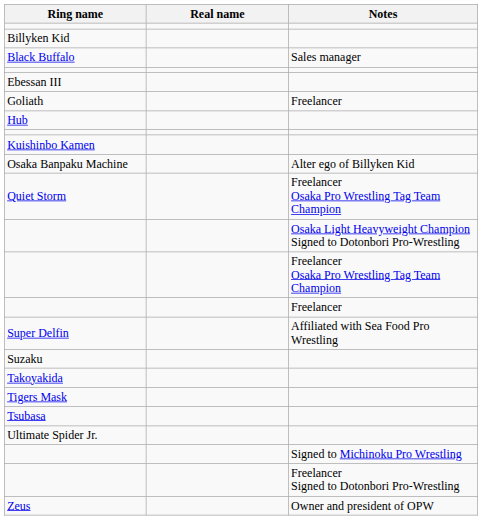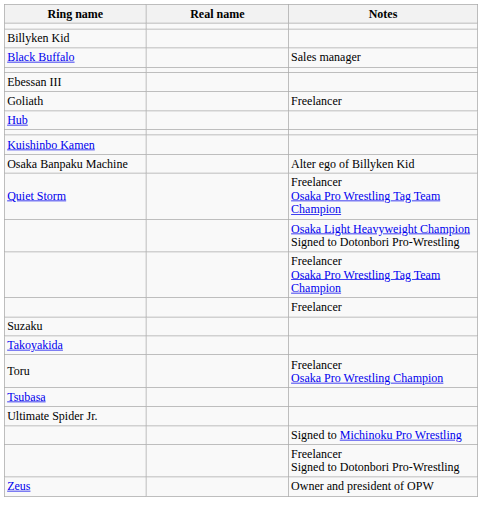 <table class="wikitable sortable" align="left center" width="50%">
 <tr>
 <th width="30%">Ring name</th>
 <th width="30%">Real name</th>
 <th width="40%">Notes</th>
 </tr>
 <tr>
 <td></td>
 <td></td>
 <td></td>
 </tr>
 <tr>
 <td>Billyken Kid</td>
 <td></td>
 <td></td>
 </tr>
 <tr>
 <td><a href='#'>Black Buffalo</a></td>
 <td></td>
 <td>Sales manager</td>
 </tr>
 <tr>
 <td></td>
 <td></td>
 <td></td>
 </tr>
 <tr>
 <td>Ebessan III</td>
 <td></td>
 <td></td>
 </tr>
 <tr>
 <td>Goliath</td>
 <td></td>
 <td>Freelancer</td>
 </tr>
 <tr>
 <td><a href='#'>Hub</a></td>
 <td></td>
 <td></td>
 </tr>
 <tr>
 <td></td>
 <td></td>
 <td></td>
 </tr>
 <tr>
 <td><a href='#'>Kuishinbo Kamen</a></td>
 <td></td>
 <td></td>
 </tr>
 <tr>
 <td>Osaka Banpaku Machine</td>
 <td></td>
 <td>Alter ego of Billyken Kid</td>
 </tr>
 <tr>
 <td><a href='#'>Quiet Storm</a></td>
 <td></td>
 <td>Freelancer<br><a href='#'>Osaka Pro Wrestling Tag Team Champion</a></td>
 </tr>
 <tr>
 <td></td>
 <td></td>
 <td><a href='#'>Osaka Light Heavyweight Champion</a><br>Signed to Dotonbori Pro-Wrestling</td>
 </tr>
 <tr>
 <td></td>
 <td></td>
 <td>Freelancer<br><a href='#'>Osaka Pro Wrestling Tag Team Champion</a></td>
 </tr>
 <tr>
 <td></td>
 <td></td>
 <td>Freelancer</td>
 </tr>
 <tr>
-<td><a href='#'>Super Delfin</a></td>
-<td></td>
-<td>Affiliated with Sea Food Pro Wrestling</td>
-</tr>
-<tr>
 <td>Suzaku</td>
 <td></td>
 <td></td>
 </tr>
 <tr>
 <td><a href='#'>Takoyakida</a></td>
 <td></td>
 <td></td>
 </tr>
 <tr>
-<td><a href='#'>Tigers Mask</a></td>
+<td>Toru</td>
 <td></td>
-<td></td>
+<td>Freelancer<br><a href='#'>Osaka Pro Wrestling Champion</a></td>
 </tr>
 <tr>
 <td><a href='#'>Tsubasa</a></td>
 <td></td>
 <td></td>
 </tr>
 <tr>
 <td>Ultimate Spider Jr.</td>
 <td></td>
 <td></td>
 </tr>
 <tr>
 <td></td>
 <td></td>
 <td>Signed to <a href='#'>Michinoku Pro Wrestling</a></td>
 </tr>
 <tr>
 <td></td>
 <td></td>
 <td>Freelancer<br>Signed to Dotonbori Pro-Wrestling</td>
 </tr>
 <tr>
 <td><a href='#'>Zeus</a></td>
 <td></td>
 <td>Owner and president of OPW</td>
 </tr>
 </table>
